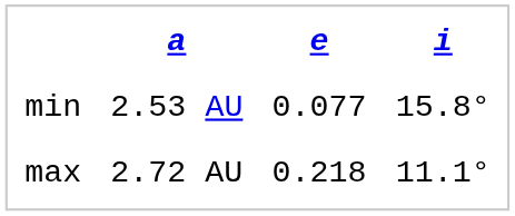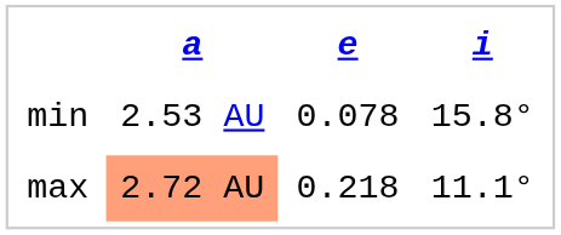 <table align="center" style="border:1px solid #CCC; margin-left:15px;" cellpadding="5">
 <tr>
 <th></th>
 <th><em><a href='#'>a</a></em></th>
 <th><em><a href='#'>e</a></em></th>
 <th><em><a href='#'>i</a></em></th>
 </tr>
 <tr>
 <td>min</td>
 <td>2.53 <a href='#'>AU</a></td>
-<td>0.077</td>
+<td>0.078</td>
 <td>15.8°</td>
 </tr>
 <tr>
 <td>max</td>
-<td>2.72 AU</td>
+<td style="background: lightsalmon;">2.72 AU</td>
 <td>0.218</td>
 <td>11.1°</td>
 </tr>
 </table>
